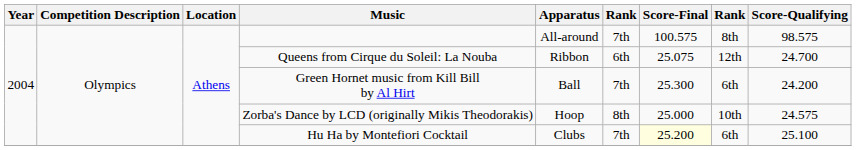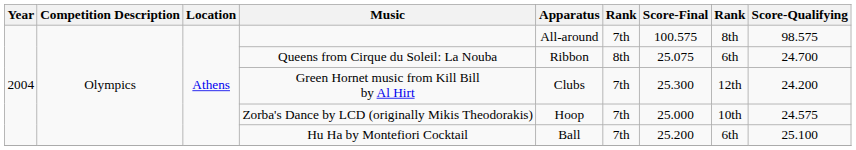 <table class="wikitable" style="text-align:center">
 <tr>
 <th>Year</th>
 <th>Competition Description</th>
 <th>Location</th>
 <th>Music</th>
 <th>Apparatus</th>
 <th>Rank</th>
 <th>Score-Final</th>
 <th>Rank</th>
 <th>Score-Qualifying</th>
 </tr>
 <tr>
 <td rowspan="5">2004</td>
 <td rowspan="5">Olympics</td>
 <td rowspan="5"><a href='#'>Athens</a></td>
 <td></td>
 <td>All-around</td>
 <td>7th</td>
 <td>100.575</td>
 <td>8th</td>
 <td>98.575</td>
 </tr>
 <tr>
 <td>Queens from Cirque du Soleil: La Nouba</td>
 <td>Ribbon</td>
+<td>8th</td>
+<td>25.075</td>
 <td>6th</td>
-<td>25.075</td>
-<td>12th</td>
 <td>24.700</td>
 </tr>
 <tr>
 <td>Green Hornet music from Kill Bill <br> by <a href='#'>Al Hirt</a></td>
-<td>Ball</td>
+<td>Clubs</td>
 <td>7th</td>
 <td>25.300</td>
-<td>6th</td>
+<td>12th</td>
 <td>24.200</td>
 </tr>
 <tr>
 <td>Zorba's Dance by LCD (originally Mikis Theodorakis)</td>
 <td>Hoop</td>
-<td>8th</td>
+<td>7th</td>
 <td>25.000</td>
 <td>10th</td>
 <td>24.575</td>
 </tr>
 <tr>
 <td>Hu Ha by Montefiori Cocktail</td>
-<td>Clubs</td>
+<td>Ball</td>
 <td>7th</td>
-<td style="background: lightyellow;">25.200</td>
+<td>25.200</td>
 <td>6th</td>
 <td>25.100</td>
 </tr>
 <tr>
 </tr>
 </table>
